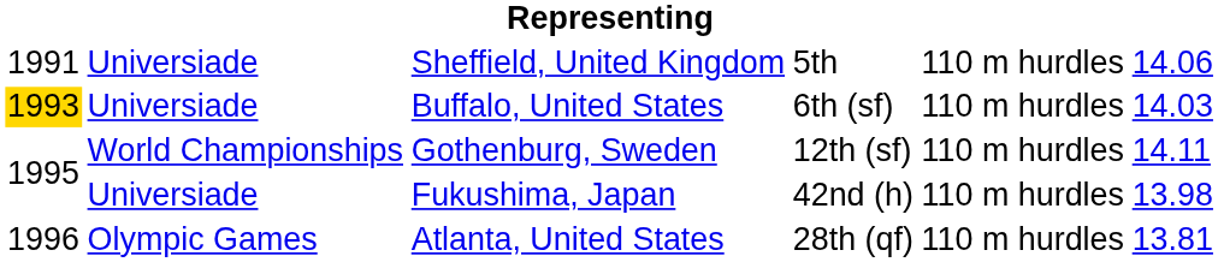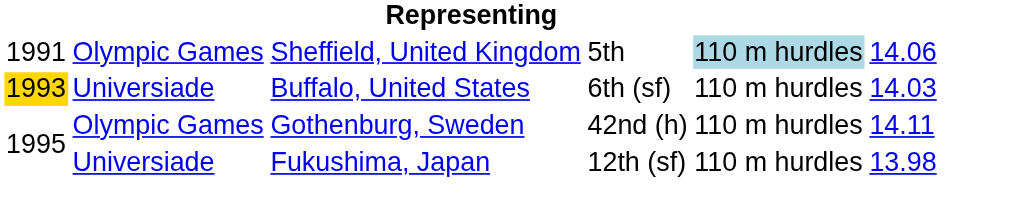 <table>
 <tr>
 <th colspan="6">Representing </th>
 </tr>
 <tr>
 <td>1991</td>
-<td><a href='#'>Universiade</a></td>
+<td><a href='#'>Olympic Games</a></td>
 <td><a href='#'>Sheffield, United Kingdom</a></td>
 <td>5th</td>
-<td>110 m hurdles</td>
+<td style="background: lightblue;">110 m hurdles</td>
 <td><a href='#'>14.06</a></td>
 </tr>
 <tr>
 <td style="background: gold;">1993</td>
 <td><a href='#'>Universiade</a></td>
 <td><a href='#'>Buffalo, United States</a></td>
 <td>6th (sf)</td>
 <td>110 m hurdles</td>
 <td><a href='#'>14.03</a></td>
 </tr>
 <tr>
 <td rowspan=2>1995</td>
-<td><a href='#'>World Championships</a></td>
+<td><a href='#'>Olympic Games</a></td>
 <td><a href='#'>Gothenburg, Sweden</a></td>
-<td>12th (sf)</td>
+<td>42nd (h)</td>
 <td>110 m hurdles</td>
 <td><a href='#'>14.11</a></td>
 </tr>
 <tr>
 <td><a href='#'>Universiade</a></td>
 <td><a href='#'>Fukushima, Japan</a></td>
-<td>42nd (h)</td>
+<td>12th (sf)</td>
 <td>110 m hurdles</td>
 <td><a href='#'>13.98</a></td>
 </tr>
-<tr>
-<td>1996</td>
-<td><a href='#'>Olympic Games</a></td>
-<td><a href='#'>Atlanta, United States</a></td>
-<td>28th (qf)</td>
-<td>110 m hurdles</td>
-<td><a href='#'>13.81</a></td>
-</tr>
 </table>
